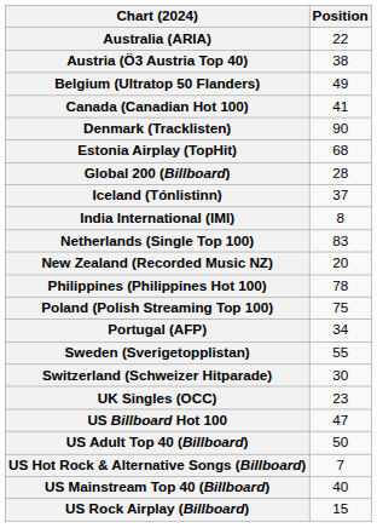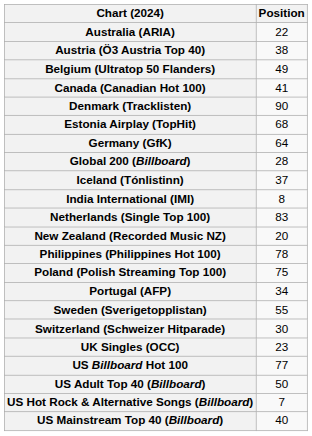 <table class="wikitable sortable plainrowheaders" style="text-align:center">
 <tr>
 <th scope="col">Chart (2024)</th>
 <th scope="col">Position</th>
 </tr>
 <tr>
 <th scope="row">Australia (ARIA)</th>
 <td>22</td>
 </tr>
 <tr>
 <th scope="row">Austria (Ö3 Austria Top 40)</th>
 <td>38</td>
 </tr>
 <tr>
 <th scope="row">Belgium (Ultratop 50 Flanders)</th>
 <td>49</td>
 </tr>
 <tr>
 <th scope="row">Canada (Canadian Hot 100)</th>
 <td>41</td>
 </tr>
 <tr>
 <th scope="row">Denmark (Tracklisten)</th>
 <td>90</td>
 </tr>
 <tr>
 <th scope="row">Estonia Airplay (TopHit)</th>
 <td>68</td>
+</tr>
+<tr>
+<th scope="row">Germany (GfK)</th>
+<td>64</td>
 </tr>
 <tr>
 <th scope="row">Global 200 (<em>Billboard</em>)</th>
 <td>28</td>
 </tr>
 <tr>
 <th scope="row">Iceland (Tónlistinn)</th>
 <td>37</td>
 </tr>
 <tr>
 <th scope="row">India International (IMI)</th>
 <td>8</td>
 </tr>
 <tr>
 <th scope="row">Netherlands (Single Top 100)</th>
 <td>83</td>
 </tr>
 <tr>
 <th scope="row">New Zealand (Recorded Music NZ)</th>
 <td>20</td>
 </tr>
 <tr>
 <th scope="row">Philippines (Philippines Hot 100)</th>
 <td>78</td>
 </tr>
 <tr>
 <th scope="row">Poland (Polish Streaming Top 100)</th>
 <td>75</td>
 </tr>
 <tr>
 <th scope="row">Portugal (AFP)</th>
 <td>34</td>
 </tr>
 <tr>
 <th scope="row">Sweden (Sverigetopplistan)</th>
 <td>55</td>
 </tr>
 <tr>
 <th scope="row">Switzerland (Schweizer Hitparade)</th>
 <td>30</td>
 </tr>
 <tr>
 <th scope="row">UK Singles (OCC)</th>
 <td>23</td>
 </tr>
 <tr>
 <th scope="row">US <em>Billboard</em> Hot 100</th>
-<td>47</td>
+<td>77</td>
 </tr>
 <tr>
 <th scope="row">US Adult Top 40 (<em>Billboard</em>)</th>
 <td>50</td>
 </tr>
 <tr>
 <th scope="row">US Hot Rock & Alternative Songs (<em>Billboard</em>)</th>
 <td>7</td>
 </tr>
 <tr>
 <th scope="row">US Mainstream Top 40 (<em>Billboard</em>)</th>
 <td>40</td>
 </tr>
-<tr>
-<th scope="row">US Rock Airplay (<em>Billboard</em>)</th>
-<td>15</td>
-</tr>
 </table>
